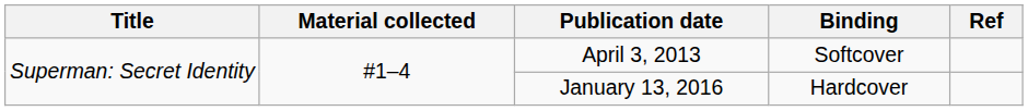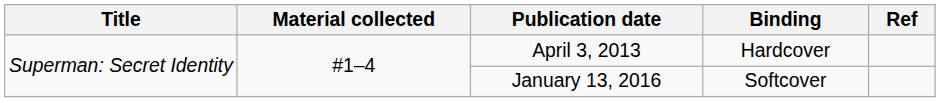 <table class="wikitable" style="text-align:center;">
 <tr>
 <th width=25%>Title</th>
 <th width=25%>Material collected</th>
 <th width=25%>Publication date</th>
 <th>Binding</th>
 <th>Ref</th>
 </tr>
 <tr>
 <td rowspan="2"><em>Superman: Secret Identity</em></td>
 <td rowspan="2">#1–4</td>
 <td>April 3, 2013</td>
-<td>Softcover</td>
+<td>Hardcover</td>
 <td></td>
 </tr>
 <tr>
 <td>January 13, 2016</td>
-<td>Hardcover</td>
+<td>Softcover</td>
 <td></td>
 </tr>
 </table>
